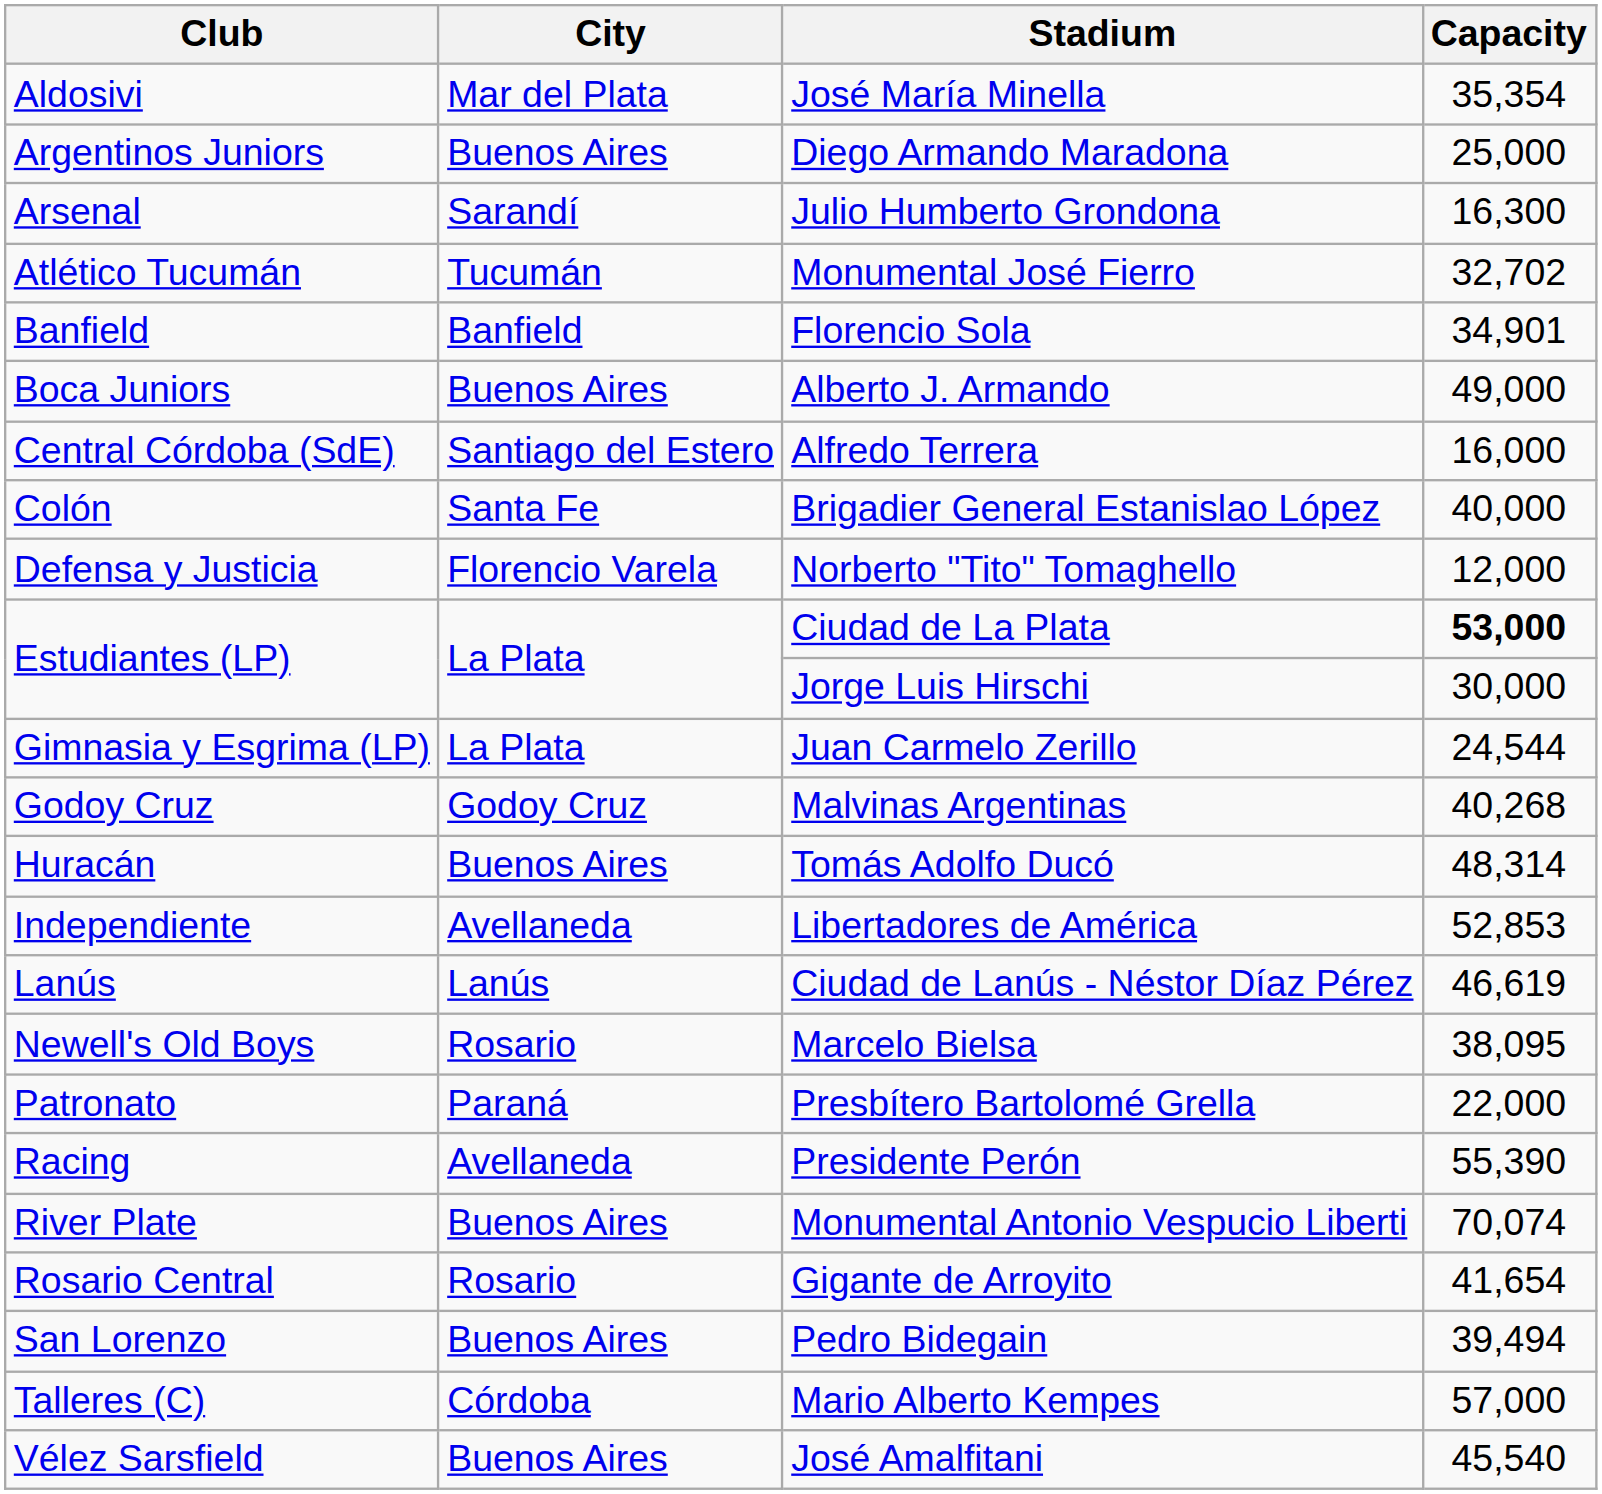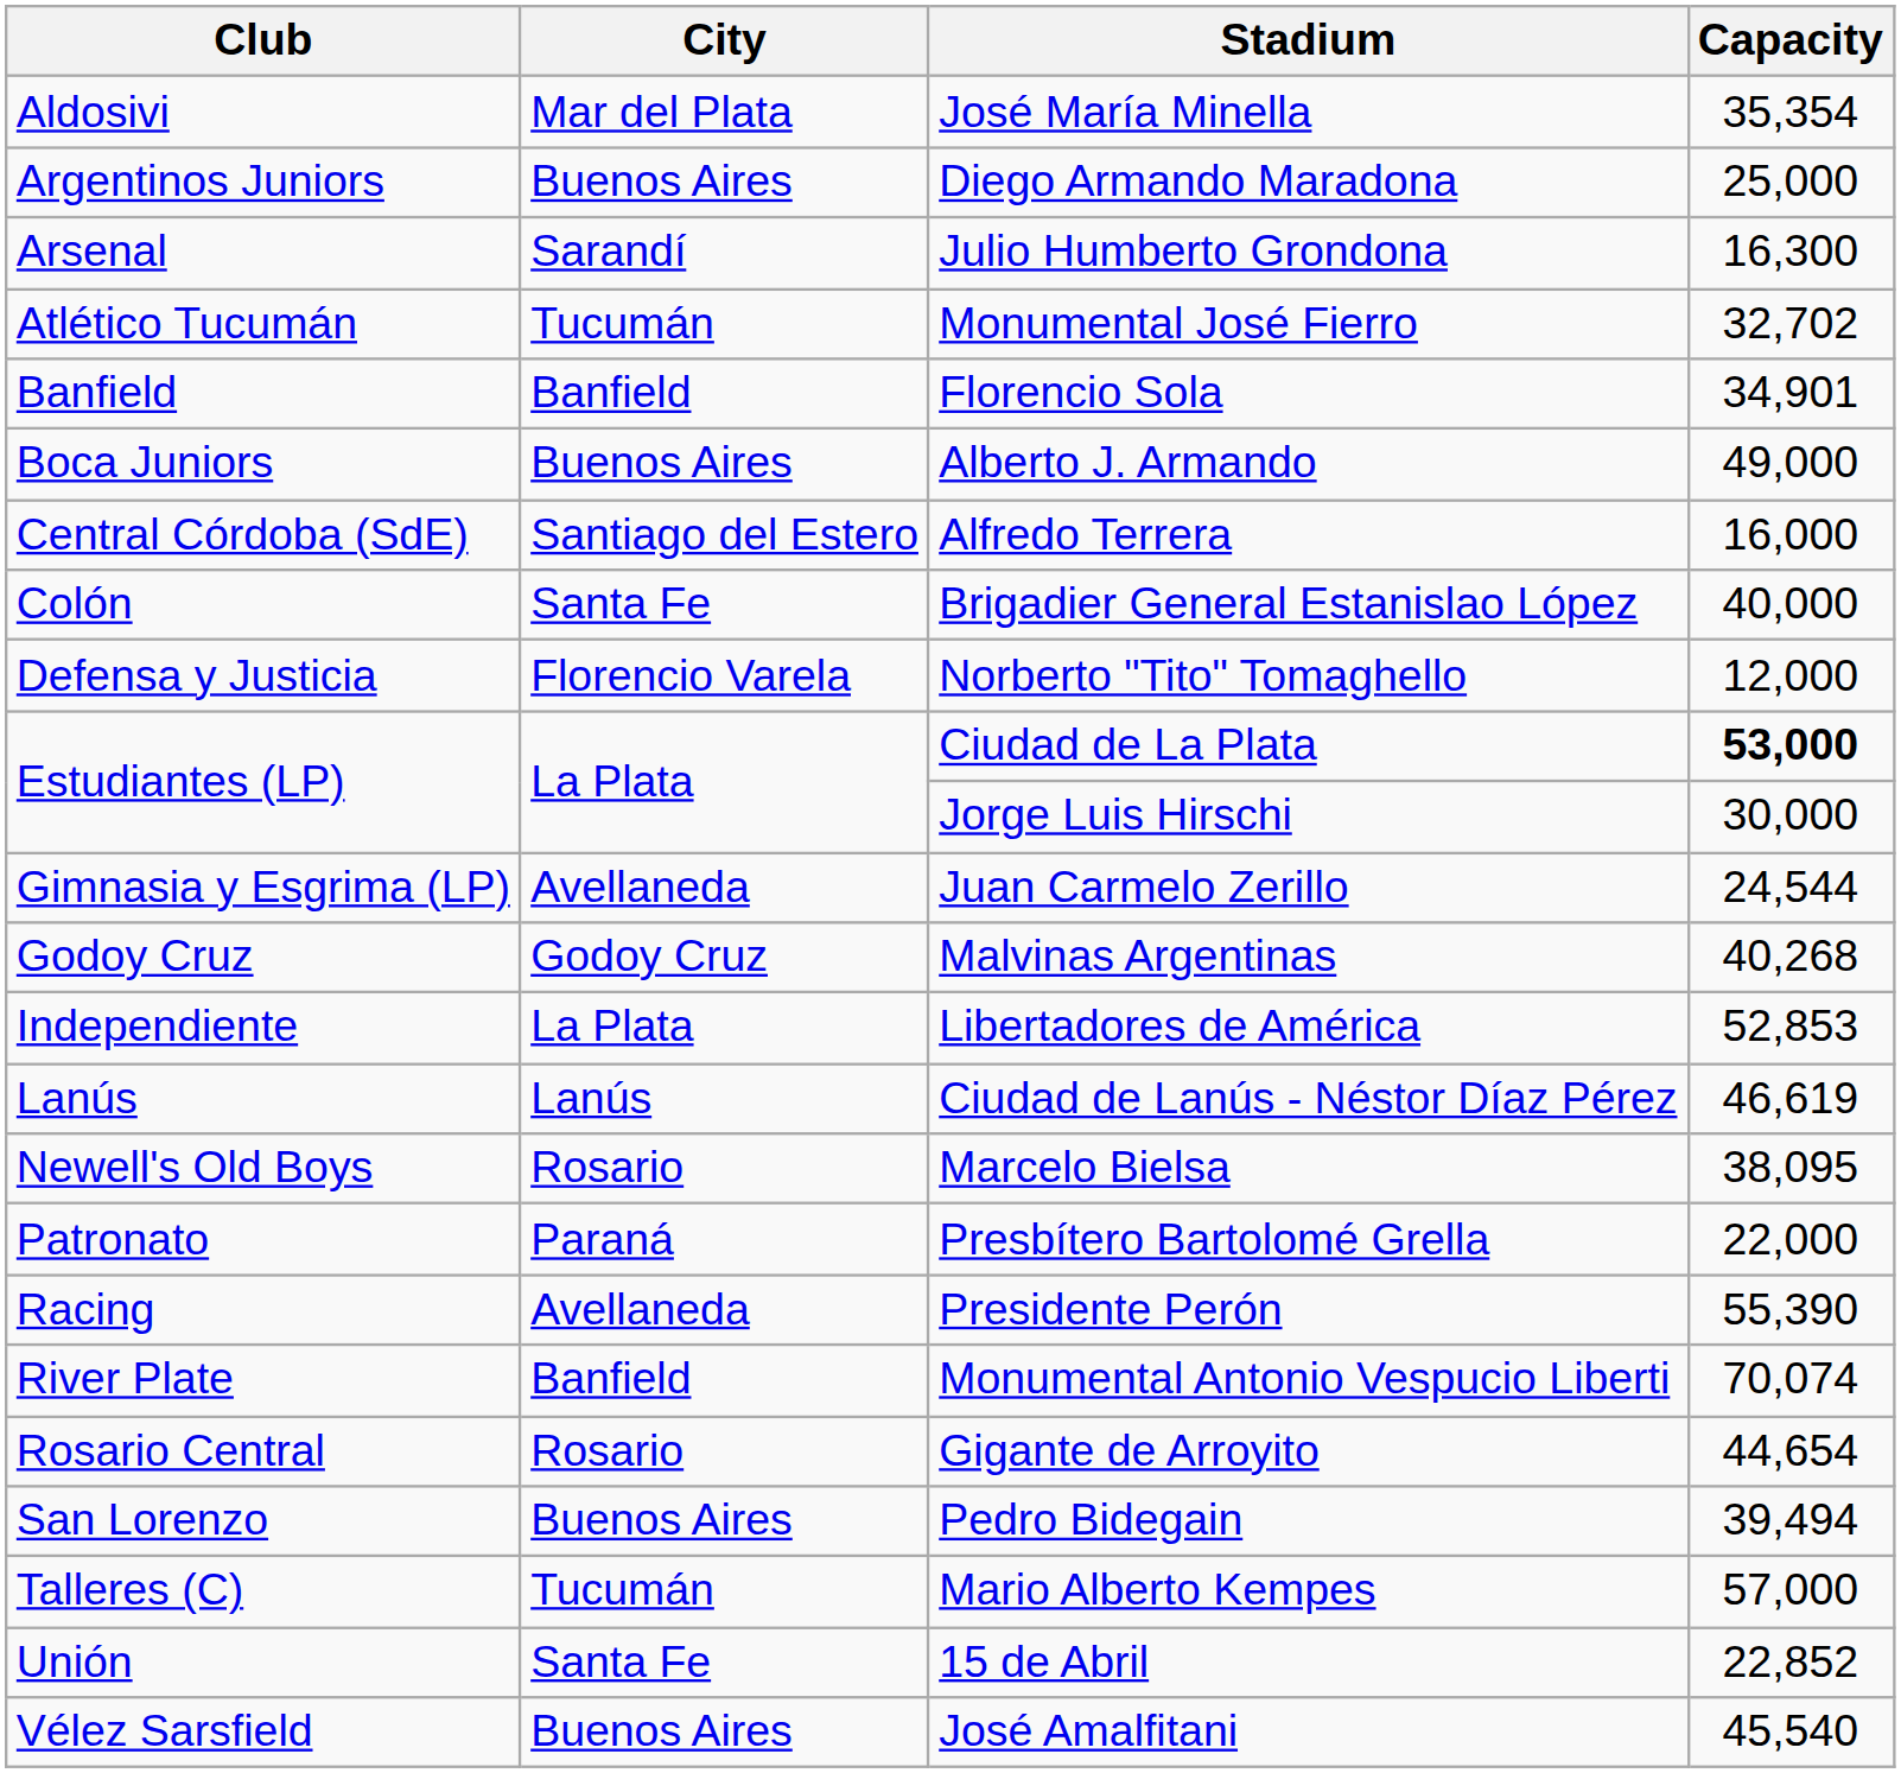 <table class="wikitable sortable">
 <tr>
 <th>Club</th>
 <th>City</th>
 <th>Stadium</th>
 <th>Capacity</th>
 </tr>
 <tr>
 <td><a href='#'>Aldosivi</a></td>
 <td><a href='#'>Mar del Plata</a></td>
 <td><a href='#'>José María Minella</a></td>
 <td align="center">35,354</td>
 </tr>
 <tr>
 <td><a href='#'>Argentinos Juniors</a></td>
 <td><a href='#'>Buenos Aires</a></td>
 <td><a href='#'>Diego Armando Maradona</a></td>
 <td align="center">25,000</td>
 </tr>
 <tr>
 <td><a href='#'>Arsenal</a></td>
 <td><a href='#'>Sarandí</a></td>
 <td><a href='#'>Julio Humberto Grondona</a></td>
 <td align="center">16,300</td>
 </tr>
 <tr>
 <td><a href='#'>Atlético Tucumán</a></td>
 <td><a href='#'>Tucumán</a></td>
 <td><a href='#'>Monumental José Fierro</a></td>
 <td align="center">32,702</td>
 </tr>
 <tr>
 <td><a href='#'>Banfield</a></td>
 <td><a href='#'>Banfield</a></td>
 <td><a href='#'>Florencio Sola</a></td>
 <td align="center">34,901</td>
 </tr>
 <tr>
 <td><a href='#'>Boca Juniors</a></td>
 <td><a href='#'>Buenos Aires</a></td>
 <td><a href='#'>Alberto J. Armando</a></td>
 <td align="center">49,000</td>
 </tr>
 <tr>
 <td><a href='#'>Central Córdoba (SdE)</a></td>
 <td><a href='#'>Santiago del Estero</a></td>
 <td><a href='#'>Alfredo Terrera</a></td>
 <td align="center">16,000</td>
 </tr>
 <tr>
 <td><a href='#'>Colón</a></td>
 <td><a href='#'>Santa Fe</a></td>
 <td><a href='#'>Brigadier General Estanislao López</a></td>
 <td align="center">40,000</td>
 </tr>
 <tr>
 <td><a href='#'>Defensa y Justicia</a></td>
 <td><a href='#'>Florencio Varela</a></td>
 <td><a href='#'>Norberto "Tito" Tomaghello</a></td>
 <td align="center">12,000</td>
 </tr>
 <tr>
 <td rowspan=2><a href='#'>Estudiantes (LP)</a></td>
 <td rowspan=2><a href='#'>La Plata</a></td>
 <td><a href='#'>Ciudad de La Plata</a></td>
 <td align="center"><strong>53,000</strong></td>
 </tr>
 <tr>
 <td><a href='#'>Jorge Luis Hirschi</a></td>
 <td align="center">30,000</td>
 </tr>
 <tr>
 <td><a href='#'>Gimnasia y Esgrima (LP)</a></td>
-<td><a href='#'>La Plata</a></td>
+<td><a href='#'>Avellaneda</a></td>
 <td><a href='#'>Juan Carmelo Zerillo</a></td>
 <td align="center">24,544</td>
 </tr>
 <tr>
 <td><a href='#'>Godoy Cruz</a></td>
 <td><a href='#'>Godoy Cruz</a></td>
 <td><a href='#'>Malvinas Argentinas</a></td>
 <td align="center">40,268</td>
 </tr>
 <tr>
-<td><a href='#'>Huracán</a></td>
-<td><a href='#'>Buenos Aires</a></td>
-<td><a href='#'>Tomás Adolfo Ducó</a></td>
-<td align="center">48,314</td>
-</tr>
-<tr>
 <td><a href='#'>Independiente</a></td>
-<td><a href='#'>Avellaneda</a></td>
+<td><a href='#'>La Plata</a></td>
 <td><a href='#'>Libertadores de América</a></td>
 <td align="center">52,853</td>
 </tr>
 <tr>
 <td><a href='#'>Lanús</a></td>
 <td><a href='#'>Lanús</a></td>
 <td><a href='#'>Ciudad de Lanús - Néstor Díaz Pérez</a></td>
 <td align="center">46,619</td>
 </tr>
 <tr>
 <td><a href='#'>Newell's Old Boys</a></td>
 <td><a href='#'>Rosario</a></td>
 <td><a href='#'>Marcelo Bielsa</a></td>
 <td align="center">38,095</td>
 </tr>
 <tr>
 <td><a href='#'>Patronato</a></td>
 <td><a href='#'>Paraná</a></td>
 <td><a href='#'>Presbítero Bartolomé Grella</a></td>
 <td align="center">22,000</td>
 </tr>
 <tr>
 <td><a href='#'>Racing</a></td>
 <td><a href='#'>Avellaneda</a></td>
 <td><a href='#'>Presidente Perón</a></td>
 <td align="center">55,390</td>
 </tr>
 <tr>
 <td><a href='#'>River Plate</a></td>
-<td><a href='#'>Buenos Aires</a></td>
+<td><a href='#'>Banfield</a></td>
 <td><a href='#'>Monumental Antonio Vespucio Liberti</a></td>
 <td align="center">70,074</td>
 </tr>
 <tr>
 <td><a href='#'>Rosario Central</a></td>
 <td><a href='#'>Rosario</a></td>
 <td><a href='#'>Gigante de Arroyito</a></td>
-<td align="center">41,654</td>
+<td align="center">44,654</td>
 </tr>
 <tr>
 <td><a href='#'>San Lorenzo</a></td>
 <td><a href='#'>Buenos Aires</a></td>
 <td><a href='#'>Pedro Bidegain</a></td>
 <td align="center">39,494</td>
 </tr>
 <tr>
 <td><a href='#'>Talleres (C)</a></td>
-<td><a href='#'>Córdoba</a></td>
+<td><a href='#'>Tucumán</a></td>
 <td><a href='#'>Mario Alberto Kempes</a></td>
 <td align="center">57,000</td>
+</tr>
+<tr>
+<td><a href='#'>Unión</a></td>
+<td><a href='#'>Santa Fe</a></td>
+<td><a href='#'>15 de Abril</a></td>
+<td align="center">22,852</td>
 </tr>
 <tr>
 <td><a href='#'>Vélez Sarsfield</a></td>
 <td><a href='#'>Buenos Aires</a></td>
 <td><a href='#'>José Amalfitani</a></td>
 <td align="center">45,540</td>
 </tr>
 </table>
